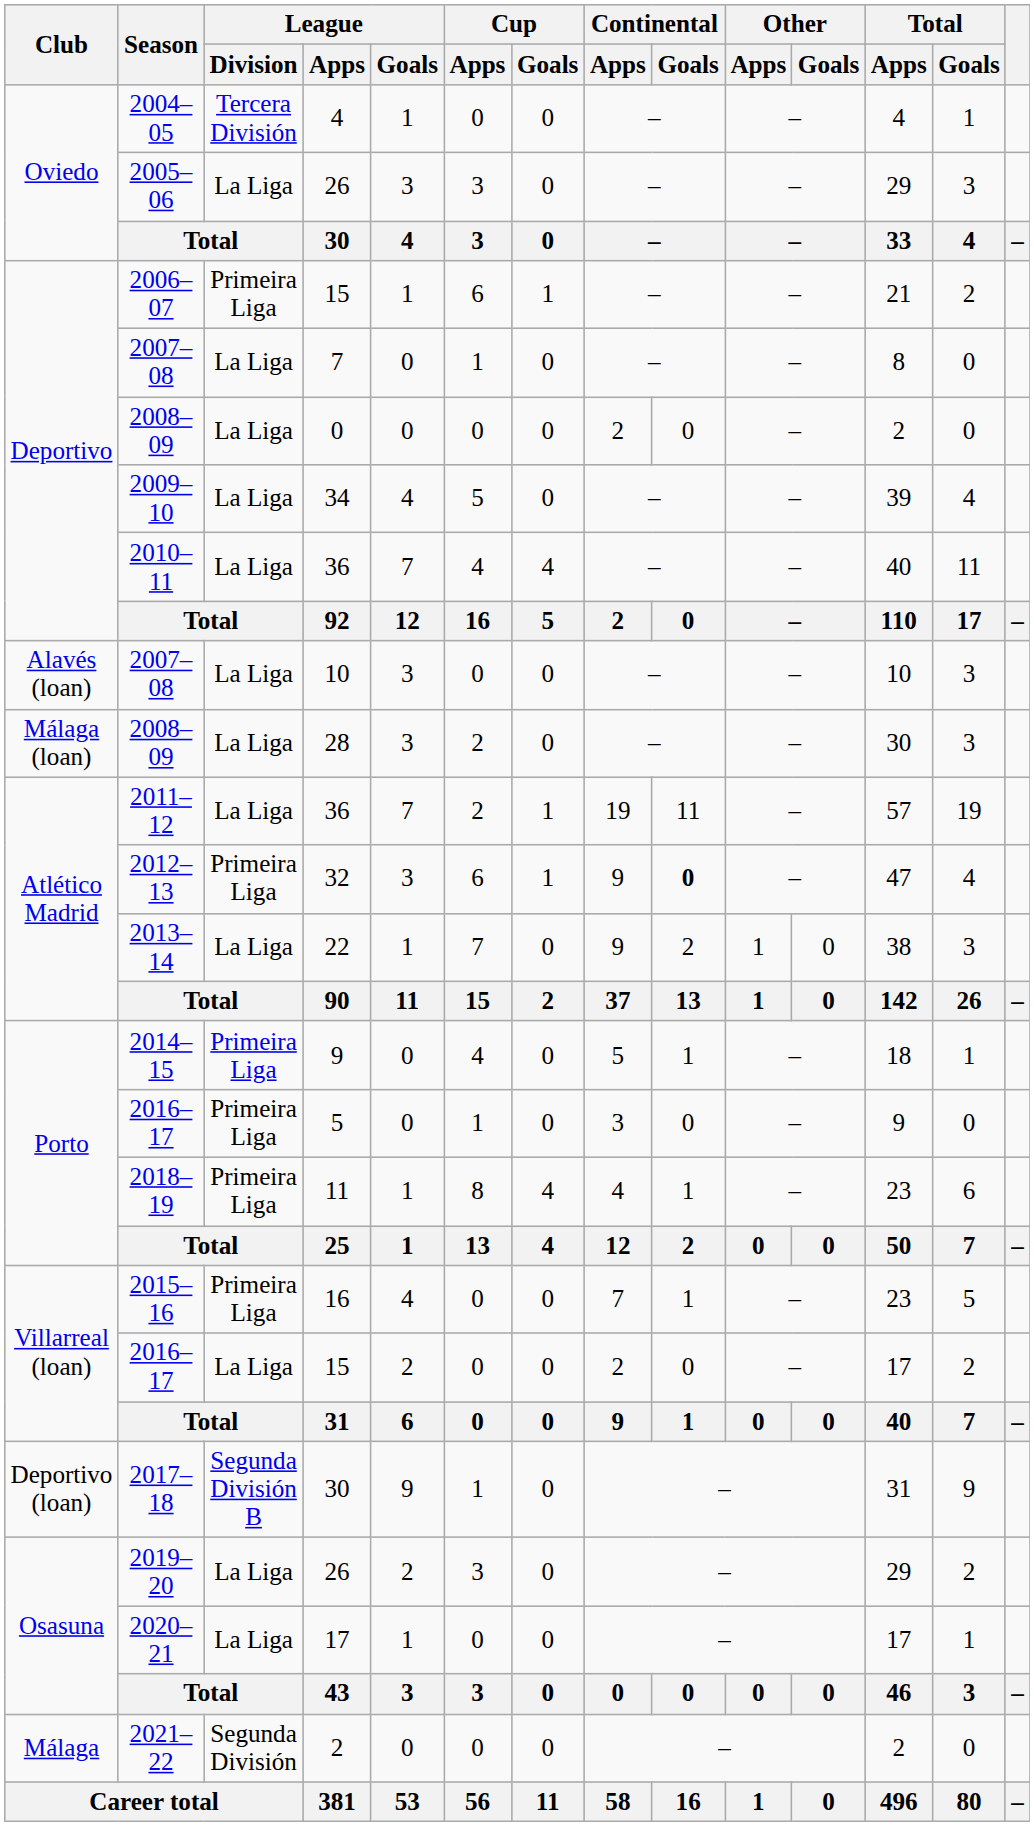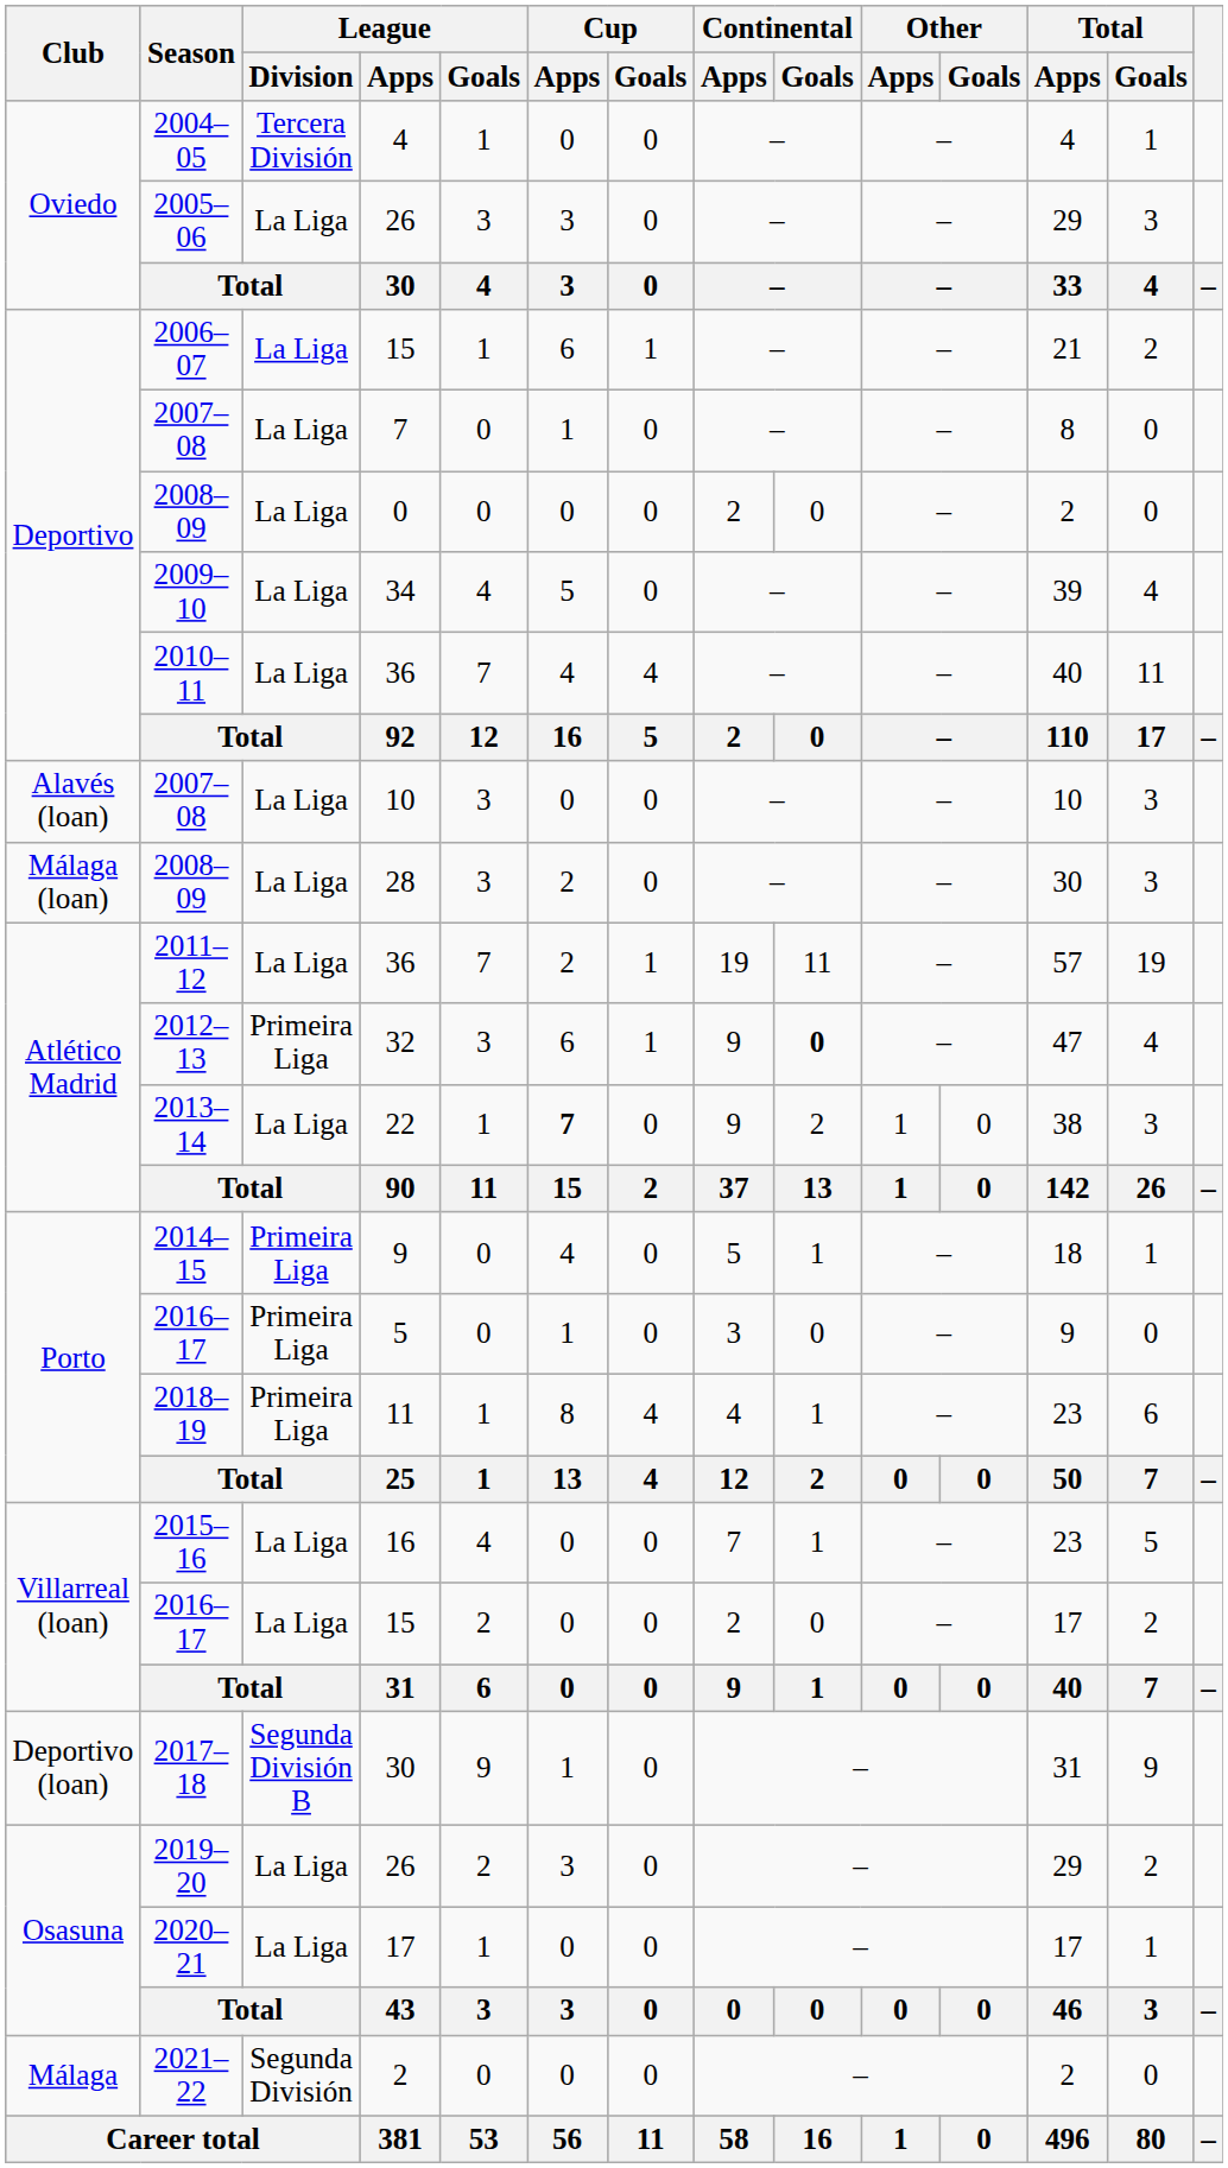 <table class="wikitable" style="text-align: center">
 <tr>
 <th rowspan="2">Club</th>
 <th rowspan="2">Season</th>
 <th colspan="3">League</th>
 <th colspan="2">Cup</th>
 <th colspan="2">Continental</th>
 <th colspan="2">Other</th>
 <th colspan="2">Total</th>
 <th rowspan="2"></th>
 </tr>
 <tr>
 <th>Division</th>
 <th>Apps</th>
 <th>Goals</th>
 <th>Apps</th>
 <th>Goals</th>
 <th>Apps</th>
 <th>Goals</th>
 <th>Apps</th>
 <th>Goals</th>
 <th>Apps</th>
 <th>Goals</th>
 </tr>
 <tr>
 <td rowspan="3"><a href='#'>Oviedo</a></td>
 <td><a href='#'>2004–05</a></td>
 <td><a href='#'>Tercera División</a></td>
 <td>4</td>
 <td>1</td>
 <td>0</td>
 <td>0</td>
 <td colspan="2">–</td>
 <td colspan="2">–</td>
 <td>4</td>
 <td>1</td>
 <td></td>
 </tr>
 <tr>
 <td><a href='#'>2005–06</a></td>
 <td>La Liga</td>
 <td>26</td>
 <td>3</td>
 <td>3</td>
 <td>0</td>
 <td colspan="2">–</td>
 <td colspan="2">–</td>
 <td>29</td>
 <td>3</td>
 <td></td>
 </tr>
 <tr>
 <th colspan="2">Total</th>
 <th>30</th>
 <th>4</th>
 <th>3</th>
 <th>0</th>
 <th colspan="2">–</th>
 <th colspan="2">–</th>
 <th>33</th>
 <th>4</th>
 <th>–</th>
 </tr>
 <tr>
 <td rowspan="6"><a href='#'>Deportivo</a></td>
 <td><a href='#'>2006–07</a></td>
-<td>Primeira Liga</td>
+<td><a href='#'>La Liga</a></td>
 <td>15</td>
 <td>1</td>
 <td>6</td>
 <td>1</td>
 <td colspan="2">–</td>
 <td colspan="2">–</td>
 <td>21</td>
 <td>2</td>
 <td></td>
 </tr>
 <tr>
 <td><a href='#'>2007–08</a></td>
 <td>La Liga</td>
 <td>7</td>
 <td>0</td>
 <td>1</td>
 <td>0</td>
 <td colspan="2">–</td>
 <td colspan="2">–</td>
 <td>8</td>
 <td>0</td>
 <td></td>
 </tr>
 <tr>
 <td><a href='#'>2008–09</a></td>
 <td>La Liga</td>
 <td>0</td>
 <td>0</td>
 <td>0</td>
 <td>0</td>
 <td>2</td>
 <td>0</td>
 <td colspan="2">–</td>
 <td>2</td>
 <td>0</td>
 <td></td>
 </tr>
 <tr>
 <td><a href='#'>2009–10</a></td>
 <td>La Liga</td>
 <td>34</td>
 <td>4</td>
 <td>5</td>
 <td>0</td>
 <td colspan="2">–</td>
 <td colspan="2">–</td>
 <td>39</td>
 <td>4</td>
 <td></td>
 </tr>
 <tr>
 <td><a href='#'>2010–11</a></td>
 <td>La Liga</td>
 <td>36</td>
 <td>7</td>
 <td>4</td>
 <td>4</td>
 <td colspan="2">–</td>
 <td colspan="2">–</td>
 <td>40</td>
 <td>11</td>
 <td></td>
 </tr>
 <tr>
 <th colspan="2">Total</th>
 <th>92</th>
 <th>12</th>
 <th>16</th>
 <th>5</th>
 <th>2</th>
 <th>0</th>
 <th colspan="2">–</th>
 <th>110</th>
 <th>17</th>
 <th>–</th>
 </tr>
 <tr>
 <td><a href='#'>Alavés</a> (loan)</td>
 <td><a href='#'>2007–08</a></td>
 <td>La Liga</td>
 <td>10</td>
 <td>3</td>
 <td>0</td>
 <td>0</td>
 <td colspan="2">–</td>
 <td colspan="2">–</td>
 <td>10</td>
 <td>3</td>
 <td></td>
 </tr>
 <tr>
 <td><a href='#'>Málaga</a> (loan)</td>
 <td><a href='#'>2008–09</a></td>
 <td>La Liga</td>
 <td>28</td>
 <td>3</td>
 <td>2</td>
 <td>0</td>
 <td colspan="2">–</td>
 <td colspan="2">–</td>
 <td>30</td>
 <td>3</td>
 <td></td>
 </tr>
 <tr>
 <td rowspan="4"><a href='#'>Atlético Madrid</a></td>
 <td><a href='#'>2011–12</a></td>
 <td>La Liga</td>
 <td>36</td>
 <td>7</td>
 <td>2</td>
 <td>1</td>
 <td>19</td>
 <td>11</td>
 <td colspan="2">–</td>
 <td>57</td>
 <td>19</td>
 <td></td>
 </tr>
 <tr>
 <td><a href='#'>2012–13</a></td>
 <td>Primeira Liga</td>
 <td>32</td>
 <td>3</td>
 <td>6</td>
 <td>1</td>
 <td>9</td>
 <td><strong>0</strong></td>
 <td colspan="2">–</td>
 <td>47</td>
 <td>4</td>
 <td></td>
 </tr>
 <tr>
 <td><a href='#'>2013–14</a></td>
 <td>La Liga</td>
 <td>22</td>
 <td>1</td>
-<td>7</td>
+<td><strong>7</strong></td>
 <td>0</td>
 <td>9</td>
 <td>2</td>
 <td>1</td>
 <td>0</td>
 <td>38</td>
 <td>3</td>
 <td></td>
 </tr>
 <tr>
 <th colspan="2">Total</th>
 <th>90</th>
 <th>11</th>
 <th>15</th>
 <th>2</th>
 <th>37</th>
 <th>13</th>
 <th>1</th>
 <th>0</th>
 <th>142</th>
 <th>26</th>
 <th>–</th>
 </tr>
 <tr>
 <td rowspan="4"><a href='#'>Porto</a></td>
 <td><a href='#'>2014–15</a></td>
 <td><a href='#'>Primeira Liga</a></td>
 <td>9</td>
 <td>0</td>
 <td>4</td>
 <td>0</td>
 <td>5</td>
 <td>1</td>
 <td colspan="2">–</td>
 <td>18</td>
 <td>1</td>
 <td></td>
 </tr>
 <tr>
 <td><a href='#'>2016–17</a></td>
 <td>Primeira Liga</td>
 <td>5</td>
 <td>0</td>
 <td>1</td>
 <td>0</td>
 <td>3</td>
 <td>0</td>
 <td colspan="2">–</td>
 <td>9</td>
 <td>0</td>
 <td></td>
 </tr>
 <tr>
 <td><a href='#'>2018–19</a></td>
 <td>Primeira Liga</td>
 <td>11</td>
 <td>1</td>
 <td>8</td>
 <td>4</td>
 <td>4</td>
 <td>1</td>
 <td colspan="2">–</td>
 <td>23</td>
 <td>6</td>
 <td></td>
 </tr>
 <tr>
 <th colspan="2">Total</th>
 <th>25</th>
 <th>1</th>
 <th>13</th>
 <th>4</th>
 <th>12</th>
 <th>2</th>
 <th>0</th>
 <th>0</th>
 <th>50</th>
 <th>7</th>
 <th>–</th>
 </tr>
 <tr>
 <td rowspan="3"><a href='#'>Villarreal</a> (loan)</td>
 <td><a href='#'>2015–16</a></td>
-<td>Primeira Liga</td>
+<td>La Liga</td>
 <td>16</td>
 <td>4</td>
 <td>0</td>
 <td>0</td>
 <td>7</td>
 <td>1</td>
 <td colspan="2">–</td>
 <td>23</td>
 <td>5</td>
 <td></td>
 </tr>
 <tr>
 <td><a href='#'>2016–17</a></td>
 <td>La Liga</td>
 <td>15</td>
 <td>2</td>
 <td>0</td>
 <td>0</td>
 <td>2</td>
 <td>0</td>
 <td colspan="2">–</td>
 <td>17</td>
 <td>2</td>
 <td></td>
 </tr>
 <tr>
 <th colspan="2">Total</th>
 <th>31</th>
 <th>6</th>
 <th>0</th>
 <th>0</th>
 <th>9</th>
 <th>1</th>
 <th>0</th>
 <th>0</th>
 <th>40</th>
 <th>7</th>
 <th>–</th>
 </tr>
 <tr>
 <td>Deportivo (loan)</td>
 <td><a href='#'>2017–18</a></td>
 <td><a href='#'>Segunda División B</a></td>
 <td>30</td>
 <td>9</td>
 <td>1</td>
 <td>0</td>
 <td colspan="4">–</td>
 <td>31</td>
 <td>9</td>
 <td></td>
 </tr>
 <tr>
 <td rowspan="3"><a href='#'>Osasuna</a></td>
 <td><a href='#'>2019–20</a></td>
 <td>La Liga</td>
 <td>26</td>
 <td>2</td>
 <td>3</td>
 <td>0</td>
 <td colspan="4">–</td>
 <td>29</td>
 <td>2</td>
 <td></td>
 </tr>
 <tr>
 <td><a href='#'>2020–21</a></td>
 <td>La Liga</td>
 <td>17</td>
 <td>1</td>
 <td>0</td>
 <td>0</td>
 <td colspan="4">–</td>
 <td>17</td>
 <td>1</td>
 <td></td>
 </tr>
 <tr>
 <th colspan="2">Total</th>
 <th>43</th>
 <th>3</th>
 <th>3</th>
 <th>0</th>
 <th>0</th>
 <th>0</th>
 <th>0</th>
 <th>0</th>
 <th>46</th>
 <th>3</th>
 <th>–</th>
 </tr>
 <tr>
 <td><a href='#'>Málaga</a></td>
 <td><a href='#'>2021–22</a></td>
 <td>Segunda División</td>
 <td>2</td>
 <td>0</td>
 <td>0</td>
 <td>0</td>
 <td colspan="4">–</td>
 <td>2</td>
 <td>0</td>
 <td></td>
 </tr>
 <tr>
 <th colspan="3">Career total</th>
 <th>381</th>
 <th>53</th>
 <th>56</th>
 <th>11</th>
 <th>58</th>
 <th>16</th>
 <th>1</th>
 <th>0</th>
 <th>496</th>
 <th>80</th>
 <th>–</th>
 </tr>
 </table>
